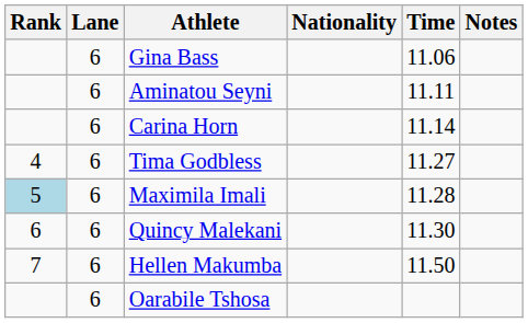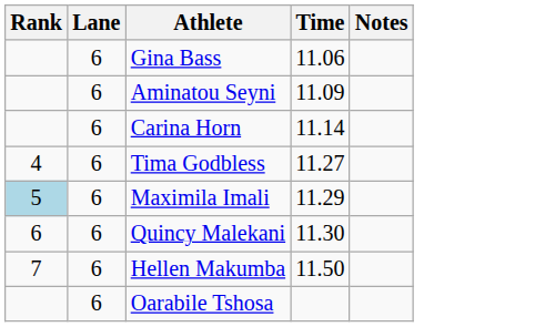 <table class="wikitable sortable" style="text-align:center">
 <tr>
 <th>Rank</th>
 <th>Lane</th>
 <th>Athlete</th>
-<th>Nationality</th>
 <th>Time</th>
 <th>Notes</th>
 </tr>
 <tr>
 <td></td>
 <td>6</td>
 <td align="left"><a href='#'>Gina Bass</a></td>
-<td align=left></td>
 <td>11.06</td>
 <td></td>
 </tr>
 <tr>
 <td></td>
 <td>6</td>
 <td align="left"><a href='#'>Aminatou Seyni</a></td>
-<td align=left></td>
-<td>11.11</td>
+<td>11.09</td>
 <td></td>
 </tr>
 <tr>
 <td></td>
 <td>6</td>
 <td align="left"><a href='#'>Carina Horn</a></td>
-<td align=left></td>
 <td>11.14</td>
 <td></td>
 </tr>
 <tr>
 <td>4</td>
 <td>6</td>
 <td align="left"><a href='#'>Tima Godbless</a></td>
-<td align=left></td>
 <td>11.27</td>
 <td></td>
 </tr>
 <tr>
 <td style="background: lightblue;">5</td>
 <td>6</td>
 <td align="left"><a href='#'>Maximila Imali</a></td>
-<td align=left></td>
-<td>11.28</td>
+<td>11.29</td>
 <td></td>
 </tr>
 <tr>
 <td>6</td>
 <td>6</td>
 <td align="left"><a href='#'>Quincy Malekani</a></td>
-<td align=left></td>
 <td>11.30</td>
 <td></td>
 </tr>
 <tr>
 <td>7</td>
 <td>6</td>
 <td align="left"><a href='#'>Hellen Makumba</a></td>
-<td align=left></td>
 <td>11.50</td>
 <td></td>
 </tr>
 <tr>
 <td></td>
 <td>6</td>
 <td align="left"><a href='#'>Oarabile Tshosa</a></td>
-<td align=left></td>
 <td></td>
 <td></td>
 </tr>
 </table>
